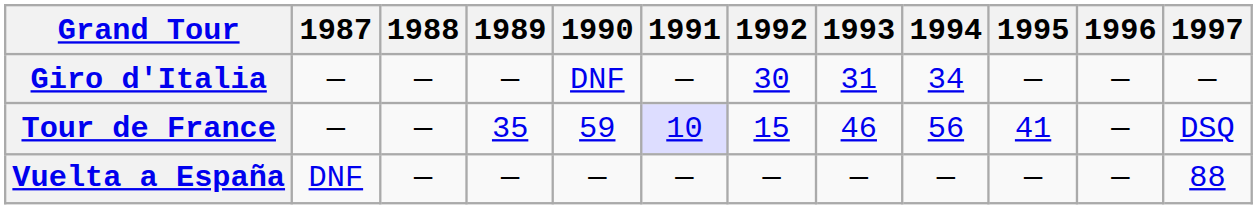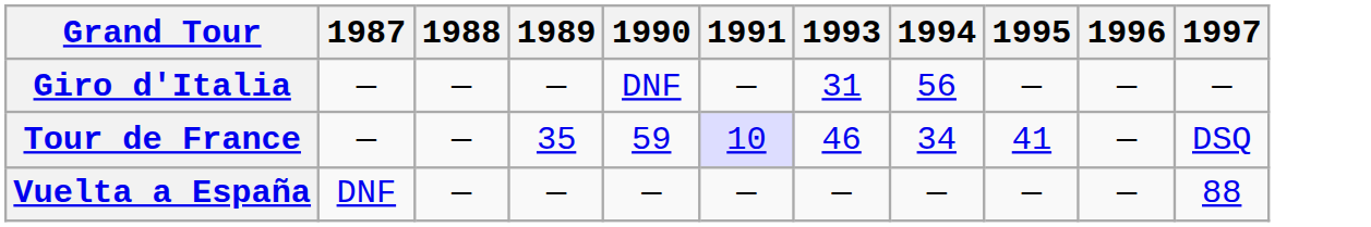 <table class="wikitable plainrowheaders">
 <tr>
 <th scope="col"><a href='#'>Grand Tour</a></th>
 <th scope="col">1987</th>
 <th scope="col">1988</th>
 <th scope="col">1989</th>
 <th scope="col">1990</th>
 <th scope="col">1991</th>
-<th scope="col">1992</th>
 <th scope="col">1993</th>
 <th scope="col">1994</th>
 <th scope="col">1995</th>
 <th scope="col">1996</th>
 <th scope="col">1997</th>
 </tr>
 <tr style="text-align:center;">
 <th scope="row"> <a href='#'>Giro d'Italia</a></th>
 <td>—</td>
 <td>—</td>
 <td>—</td>
 <td style="text-align:center;"><a href='#'>DNF</a></td>
 <td>—</td>
-<td style="text-align:center;"><a href='#'>30</a></td>
 <td style="text-align:center;"><a href='#'>31</a></td>
-<td style="text-align:center;"><a href='#'>34</a></td>
+<td style="text-align:center;"><a href='#'>56</a></td>
 <td>—</td>
 <td>—</td>
 <td>—</td>
 </tr>
 <tr style="text-align:center;">
 <th scope="row"> <a href='#'>Tour de France</a></th>
 <td>—</td>
 <td>—</td>
 <td style="text-align:center;"><a href='#'>35</a></td>
 <td style="text-align:center;"><a href='#'>59</a></td>
 <td style="background:#ddddff;"><a href='#'>10</a></td>
-<td style="text-align:center;"><a href='#'>15</a></td>
 <td style="text-align:center;"><a href='#'>46</a></td>
-<td style="text-align:center;"><a href='#'>56</a></td>
+<td style="text-align:center;"><a href='#'>34</a></td>
 <td style="text-align:center;"><a href='#'>41</a></td>
 <td>—</td>
 <td style="text-align:center;"><a href='#'>DSQ</a></td>
 </tr>
 <tr style="text-align:center;">
 <th scope="row"> <a href='#'>Vuelta a España</a></th>
 <td style="text-align:center;"><a href='#'>DNF</a></td>
 <td>—</td>
 <td>—</td>
 <td>—</td>
 <td>—</td>
 <td>—</td>
 <td>—</td>
 <td>—</td>
 <td>—</td>
-<td>—</td>
 <td style="text-align:center;"><a href='#'>88</a></td>
 </tr>
 </table>
